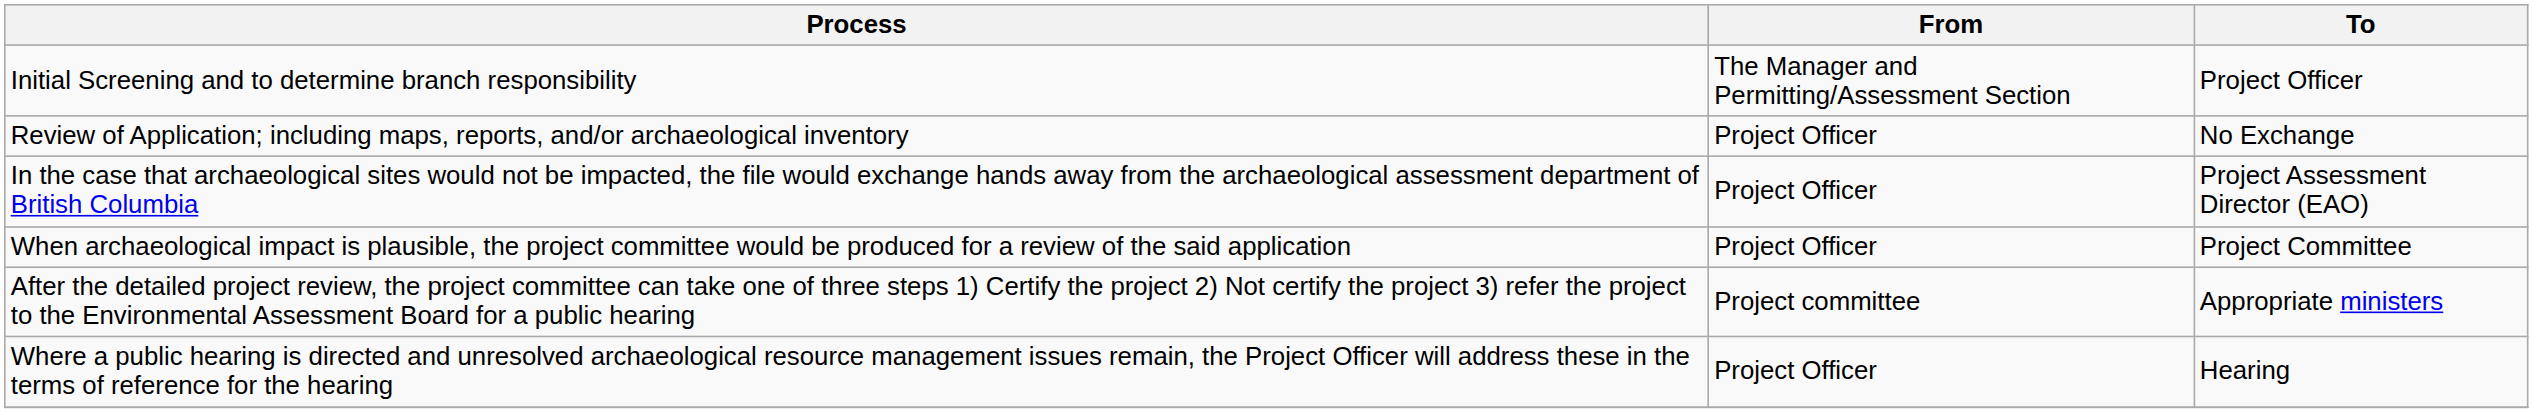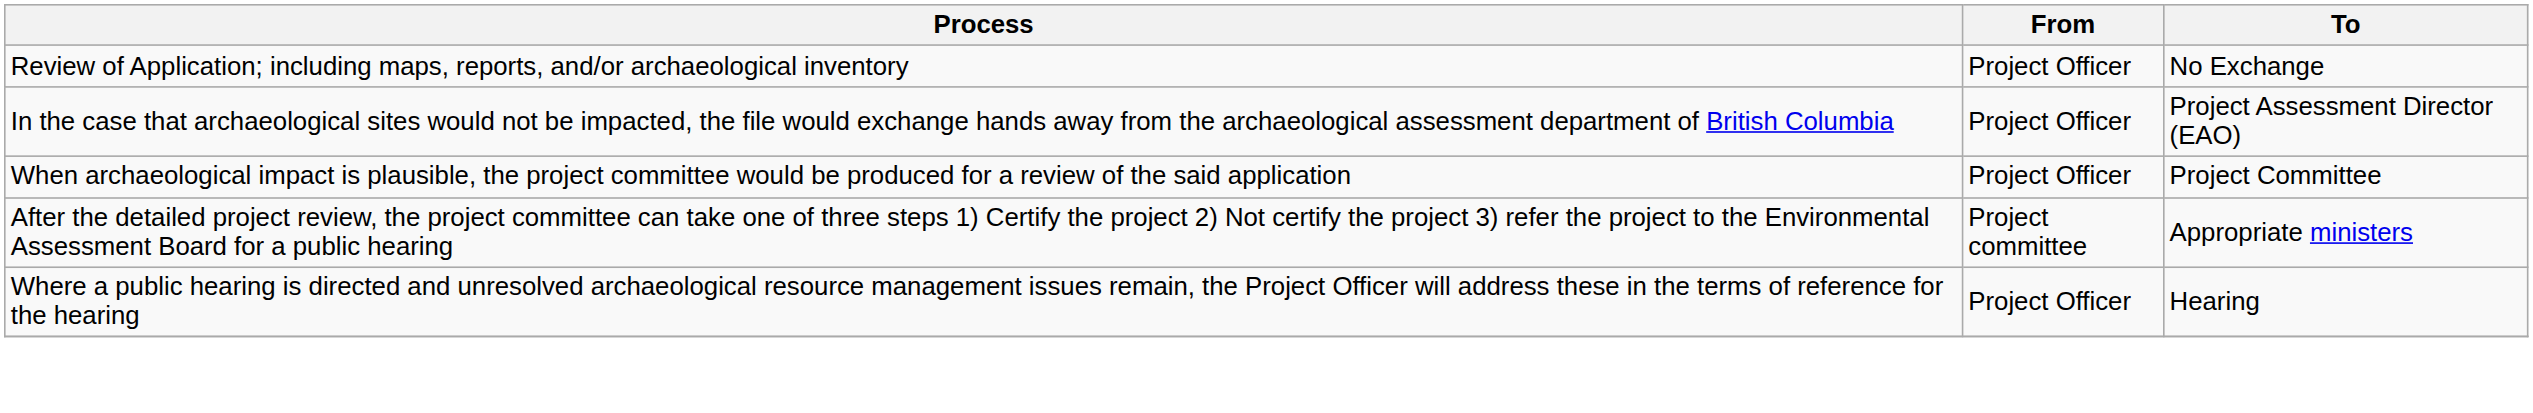 <table class="wikitable">
 <tr>
 <th>Process</th>
 <th>From</th>
 <th>To</th>
-</tr>
-<tr>
-<td>Initial Screening and to determine branch responsibility</td>
-<td>The Manager and Permitting/Assessment Section</td>
-<td>Project Officer</td>
 </tr>
 <tr>
 <td>Review of Application; including maps, reports, and/or archaeological inventory</td>
 <td>Project Officer</td>
 <td>No Exchange</td>
 </tr>
 <tr>
 <td>In the case that archaeological sites would not be impacted, the file would exchange hands away from the archaeological assessment department of <a href='#'>British Columbia</a></td>
 <td>Project Officer</td>
 <td>Project Assessment Director (EAO)</td>
 </tr>
 <tr>
 <td>When archaeological impact is plausible, the project committee would be produced for a review of the said application</td>
 <td>Project Officer</td>
 <td>Project Committee</td>
 </tr>
 <tr>
 <td>After the detailed project review, the project committee can take one of three steps 1) Certify the project 2) Not certify the project 3) refer the project to the Environmental Assessment Board for a public hearing</td>
 <td>Project committee</td>
 <td>Appropriate <a href='#'>ministers</a></td>
 </tr>
 <tr>
 <td>Where a public hearing is directed and unresolved archaeological resource management issues remain, the Project Officer will address these in the terms of reference for the hearing</td>
 <td>Project Officer</td>
 <td>Hearing</td>
 </tr>
 <tr>
 </tr>
 </table>
